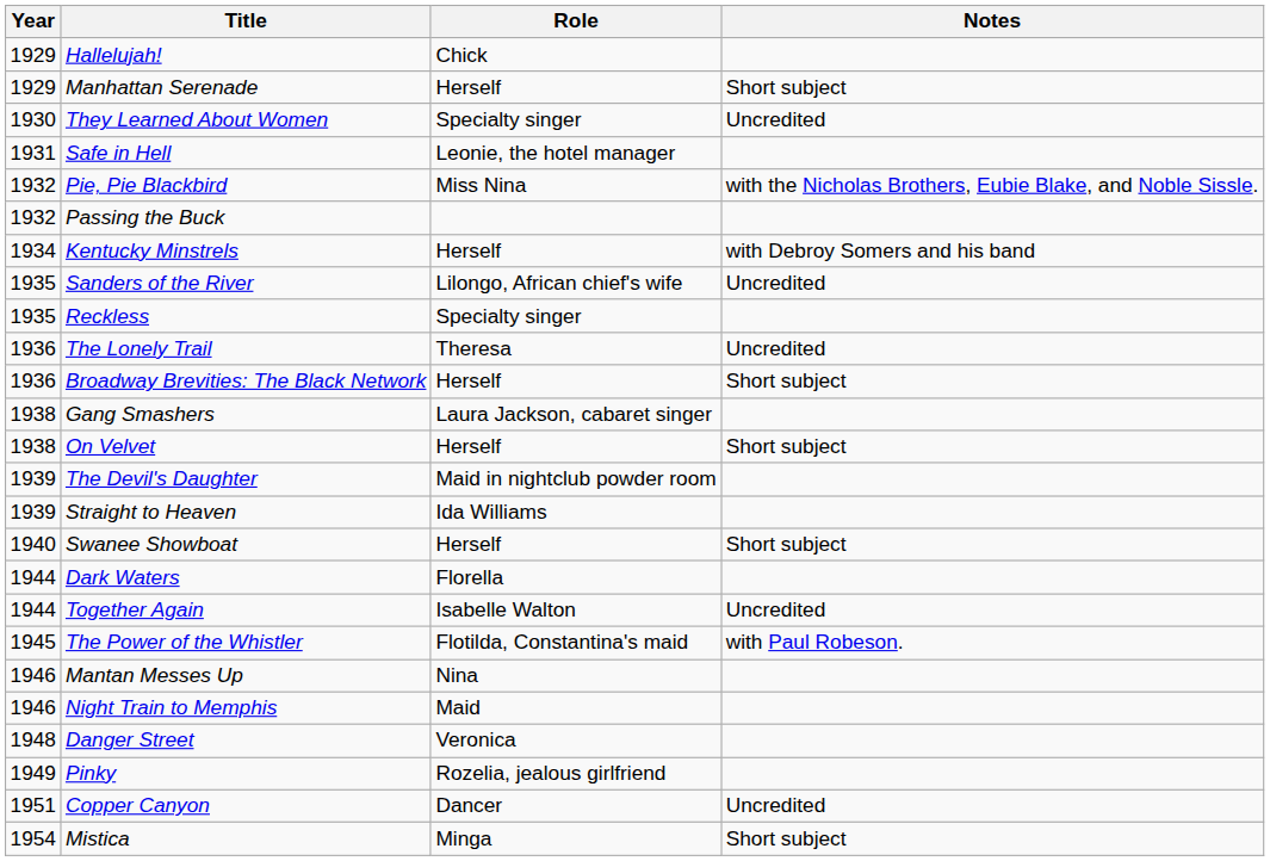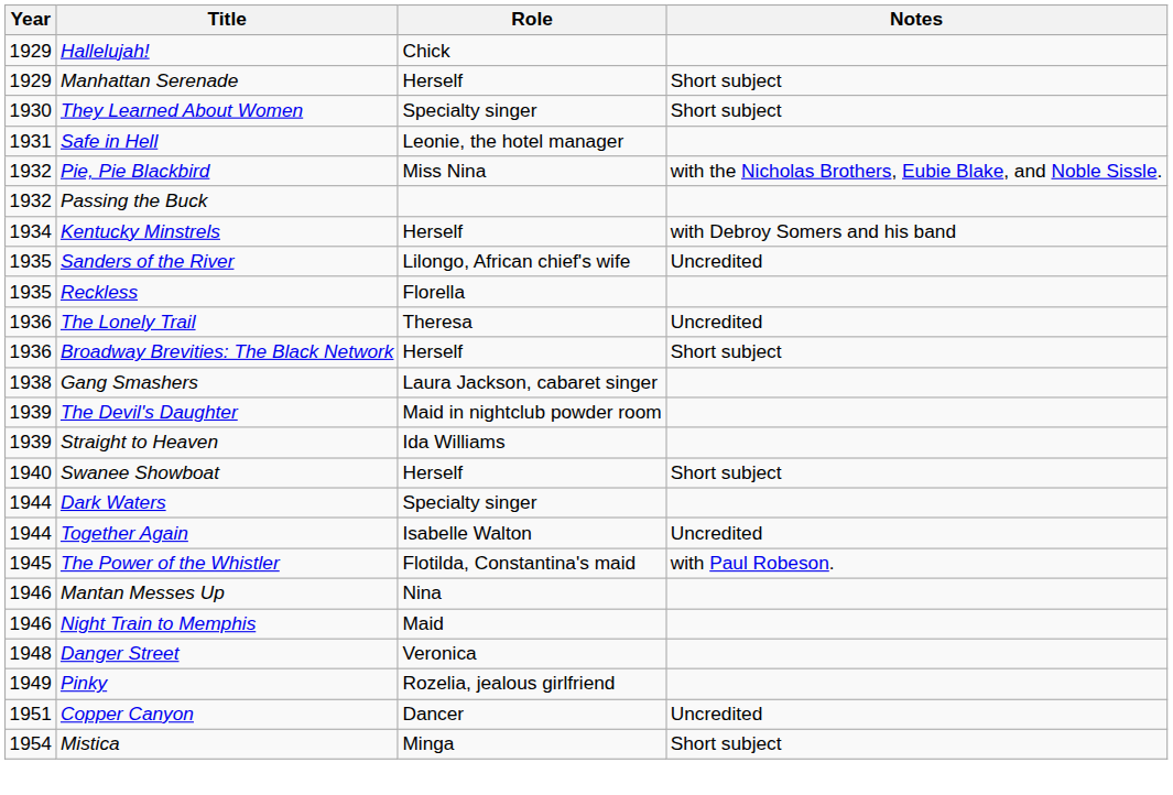 <table class="wikitable sortable">
 <tr>
 <th>Year</th>
 <th>Title</th>
 <th>Role</th>
 <th class="unsortable">Notes</th>
 </tr>
 <tr>
 <td>1929</td>
 <td><em><a href='#'>Hallelujah!</a></em></td>
 <td>Chick</td>
 <td></td>
 </tr>
 <tr>
 <td>1929</td>
 <td><em>Manhattan Serenade</em></td>
 <td>Herself</td>
 <td>Short subject</td>
 </tr>
 <tr>
 <td>1930</td>
 <td><em><a href='#'>They Learned About Women</a></em></td>
 <td>Specialty singer</td>
-<td>Uncredited</td>
+<td>Short subject</td>
 </tr>
 <tr>
 <td>1931</td>
 <td><em><a href='#'>Safe in Hell</a></em></td>
 <td>Leonie, the hotel manager</td>
 <td></td>
 </tr>
 <tr>
 <td>1932</td>
 <td><em><a href='#'>Pie, Pie Blackbird</a></em></td>
 <td>Miss Nina</td>
 <td>with the <a href='#'>Nicholas Brothers</a>, <a href='#'>Eubie Blake</a>, and <a href='#'>Noble Sissle</a>.</td>
 </tr>
 <tr>
 <td>1932</td>
 <td><em>Passing the Buck</em></td>
 <td></td>
 <td></td>
 </tr>
 <tr>
 <td>1934</td>
 <td><em><a href='#'>Kentucky Minstrels</a></em></td>
 <td>Herself</td>
 <td>with Debroy Somers and his band</td>
 </tr>
 <tr>
 <td>1935</td>
 <td><em><a href='#'>Sanders of the River</a></em></td>
 <td>Lilongo, African chief's wife</td>
 <td>Uncredited</td>
 </tr>
 <tr>
 <td>1935</td>
 <td><em><a href='#'>Reckless</a></em></td>
-<td>Specialty singer</td>
+<td>Florella</td>
 <td></td>
 </tr>
 <tr>
 <td>1936</td>
 <td><em><a href='#'>The Lonely Trail</a></em></td>
 <td>Theresa</td>
 <td>Uncredited</td>
 </tr>
 <tr>
 <td>1936</td>
 <td><em><a href='#'>Broadway Brevities: The Black Network</a></em></td>
 <td>Herself</td>
 <td>Short subject</td>
 </tr>
 <tr>
 <td>1938</td>
 <td><em>Gang Smashers</em></td>
 <td>Laura Jackson, cabaret singer</td>
 <td></td>
-</tr>
-<tr>
-<td>1938</td>
-<td><em><a href='#'>On Velvet</a></em></td>
-<td>Herself</td>
-<td>Short subject</td>
 </tr>
 <tr>
 <td>1939</td>
 <td><em><a href='#'>The Devil's Daughter</a></em></td>
 <td>Maid in nightclub powder room</td>
 <td></td>
 </tr>
 <tr>
 <td>1939</td>
 <td><em>Straight to Heaven</em></td>
 <td>Ida Williams</td>
 <td></td>
 </tr>
 <tr>
 <td>1940</td>
 <td><em>Swanee Showboat</em></td>
 <td>Herself</td>
 <td>Short subject</td>
 </tr>
 <tr>
 <td>1944</td>
 <td><em><a href='#'>Dark Waters</a></em></td>
-<td>Florella</td>
+<td>Specialty singer</td>
 <td></td>
 </tr>
 <tr>
 <td>1944</td>
 <td><em><a href='#'>Together Again</a></em></td>
 <td>Isabelle Walton</td>
 <td>Uncredited</td>
 </tr>
 <tr>
 <td>1945</td>
 <td><em><a href='#'>The Power of the Whistler</a></em></td>
 <td>Flotilda, Constantina's maid</td>
 <td>with <a href='#'>Paul Robeson</a>.</td>
 </tr>
 <tr>
 <td>1946</td>
 <td><em>Mantan Messes Up</em></td>
 <td>Nina</td>
 <td></td>
 </tr>
 <tr>
 <td>1946</td>
 <td><em><a href='#'>Night Train to Memphis</a></em></td>
 <td>Maid</td>
 <td></td>
 </tr>
 <tr>
 <td>1948</td>
 <td><em><a href='#'>Danger Street</a></em></td>
 <td>Veronica</td>
 <td></td>
 </tr>
 <tr>
 <td>1949</td>
 <td><em><a href='#'>Pinky</a></em></td>
 <td>Rozelia, jealous girlfriend</td>
 <td></td>
 </tr>
 <tr>
 <td>1951</td>
 <td><em><a href='#'>Copper Canyon</a></em></td>
 <td>Dancer</td>
 <td>Uncredited</td>
 </tr>
 <tr>
 <td>1954</td>
 <td><em>Mistica</em></td>
 <td>Minga</td>
 <td>Short subject</td>
 </tr>
 </table>
